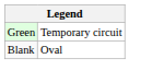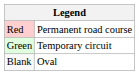 <table class="wikitable">
 <tr>
 <th ! colspan=2>Legend</th>
+</tr>
+<tr>
+<td style="background:#FFCFCF;">Red</td>
+<td style="background:white;">Permanent road course</td>
 </tr>
 <tr>
 <td style="background:#DFFFDF;">Green</td>
 <td style="background:white;">Temporary circuit</td>
 </tr>
 <tr>
 <td>Blank</td>
 <td style="background:white;">Oval</td>
 </tr>
 </table>
